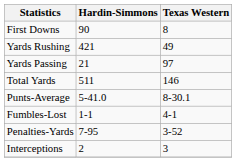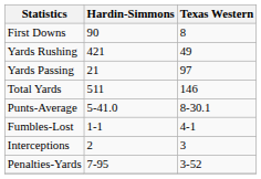 <table class="wikitable">
 <tr>
 <th>Statistics</th>
 <th>Hardin-Simmons</th>
 <th>Texas Western</th>
 </tr>
 <tr>
 <td>First Downs</td>
 <td>90</td>
 <td>8</td>
 </tr>
 <tr>
 <td>Yards Rushing</td>
 <td>421</td>
 <td>49</td>
 </tr>
 <tr>
 <td>Yards Passing</td>
 <td>21</td>
 <td>97</td>
 </tr>
 <tr>
 <td>Total Yards</td>
 <td>511</td>
 <td>146</td>
 </tr>
 <tr>
 <td>Punts-Average</td>
 <td>5-41.0</td>
 <td>8-30.1</td>
 </tr>
 <tr>
 <td>Fumbles-Lost</td>
 <td>1-1</td>
 <td>4-1</td>
 </tr>
 <tr>
+<td>Interceptions</td>
+<td>2</td>
+<td>3</td>
+</tr>
+<tr>
 <td>Penalties-Yards</td>
 <td>7-95</td>
 <td>3-52</td>
 </tr>
 <tr>
-<td>Interceptions</td>
-<td>2</td>
-<td>3</td>
-</tr>
-<tr>
 </tr>
 </table>
